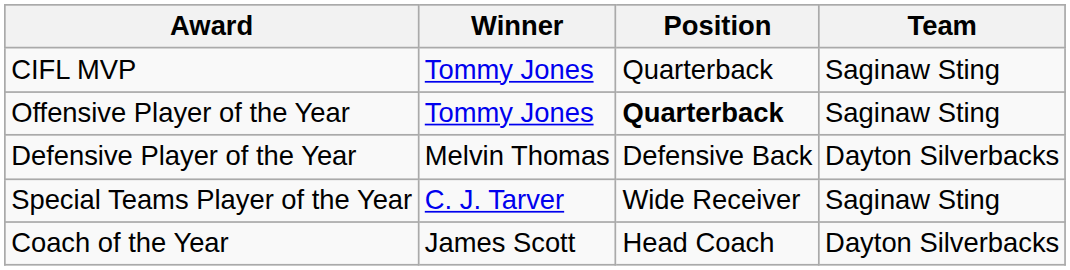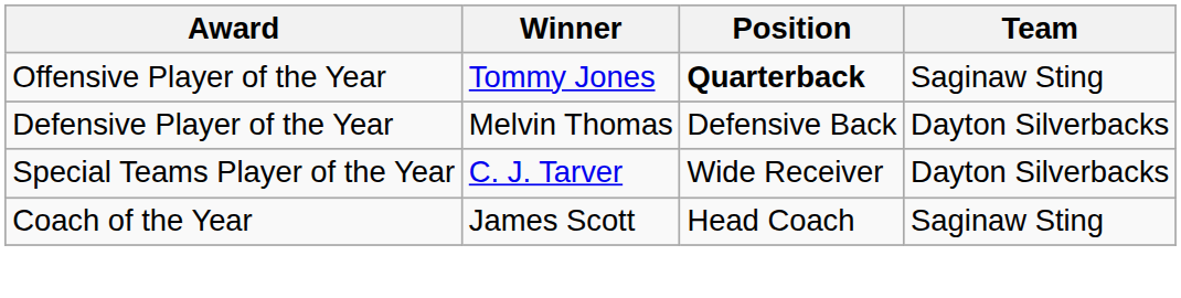 <table class="wikitable">
 <tr>
 <th>Award</th>
 <th>Winner</th>
 <th>Position</th>
 <th>Team</th>
-</tr>
-<tr>
-<td>CIFL MVP</td>
-<td><a href='#'>Tommy Jones</a></td>
-<td>Quarterback</td>
-<td>Saginaw Sting</td>
 </tr>
 <tr>
 <td>Offensive Player of the Year</td>
 <td><a href='#'>Tommy Jones</a></td>
 <td><strong>Quarterback</strong></td>
 <td>Saginaw Sting</td>
 </tr>
 <tr>
 <td>Defensive Player of the Year</td>
 <td>Melvin Thomas</td>
 <td>Defensive Back</td>
 <td>Dayton Silverbacks</td>
 </tr>
 <tr>
 <td>Special Teams Player of the Year</td>
 <td><a href='#'>C. J. Tarver</a></td>
 <td>Wide Receiver</td>
-<td>Saginaw Sting</td>
+<td>Dayton Silverbacks</td>
 </tr>
 <tr>
 <td>Coach of the Year</td>
 <td>James Scott</td>
 <td>Head Coach</td>
-<td>Dayton Silverbacks</td>
+<td>Saginaw Sting</td>
 </tr>
 </table>
